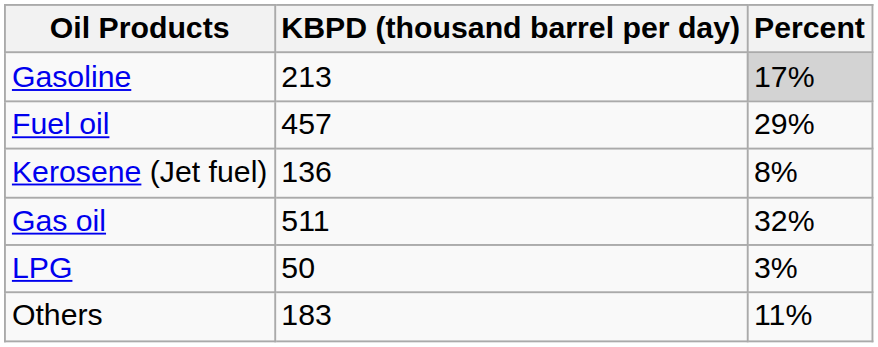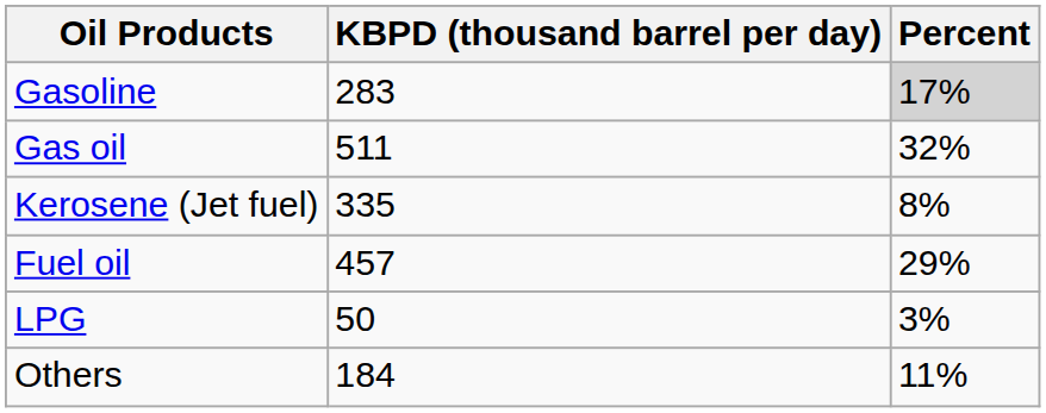 <table class="wikitable sortable">
 <tr>
 <th>Oil Products</th>
 <th>KBPD (thousand barrel per day)</th>
 <th>Percent</th>
 </tr>
 <tr>
 <td><a href='#'>Gasoline</a></td>
-<td>213</td>
+<td>283</td>
 <td style="background: lightgrey;">17%</td>
+</tr>
+<tr>
+<td><a href='#'>Gas oil</a></td>
+<td>511</td>
+<td>32%</td>
+</tr>
+<tr>
+<td><a href='#'>Kerosene</a> (Jet fuel)</td>
+<td>335</td>
+<td>8%</td>
 </tr>
 <tr>
 <td><a href='#'>Fuel oil</a></td>
 <td>457</td>
 <td>29%</td>
-</tr>
-<tr>
-<td><a href='#'>Kerosene</a> (Jet fuel)</td>
-<td>136</td>
-<td>8%</td>
-</tr>
-<tr>
-<td><a href='#'>Gas oil</a></td>
-<td>511</td>
-<td>32%</td>
 </tr>
 <tr>
 <td><a href='#'>LPG</a></td>
 <td>50</td>
 <td>3%</td>
 </tr>
 <tr>
 <td>Others</td>
-<td>183</td>
+<td>184</td>
 <td>11%</td>
 </tr>
 </table>
